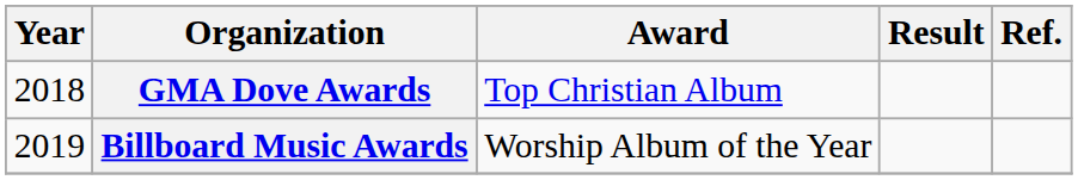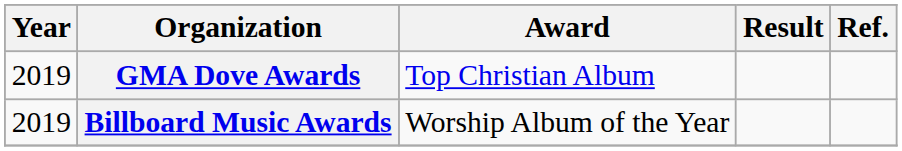 <table class="wikitable plainrowheaders">
 <tr>
 <th>Year</th>
 <th>Organization</th>
 <th>Award</th>
 <th>Result</th>
 <th>Ref.</th>
 </tr>
 <tr>
-<td>2018</td>
+<td>2019</td>
 <th scope="row"><a href='#'>GMA Dove Awards</a></th>
 <td><a href='#'>Top Christian Album</a></td>
 <td></td>
 <td style="text-align:center;"></td>
 </tr>
 <tr>
 <td>2019</td>
 <th scope="row"><a href='#'>Billboard Music Awards</a></th>
 <td>Worship Album of the Year</td>
 <td></td>
 <td style="text-align:center;"></td>
 </tr>
 <tr>
 </tr>
 </table>
